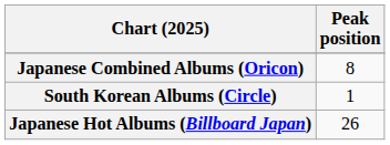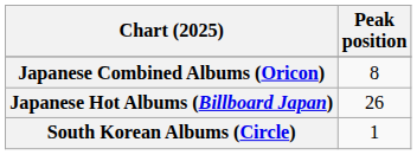 <table class="wikitable sortable plainrowheaders" style="text-align:center">
 <tr>
 <th scope="col">Chart (2025)</th>
 <th scope="col">Peak<br>position</th>
 </tr>
 <tr>
 </tr>
 <tr>
 <th scope="row">Japanese Combined Albums (<a href='#'>Oricon</a>)</th>
 <td>8</td>
 </tr>
 <tr>
+<th scope="row">Japanese Hot Albums (<em><a href='#'>Billboard Japan</a></em>)</th>
+<td>26</td>
+</tr>
+<tr>
 <th scope="row">South Korean Albums (<a href='#'>Circle</a>)</th>
 <td>1</td>
 </tr>
-<tr>
-<th scope="row">Japanese Hot Albums (<em><a href='#'>Billboard Japan</a></em>)</th>
-<td>26</td>
-</tr>
 </table>
